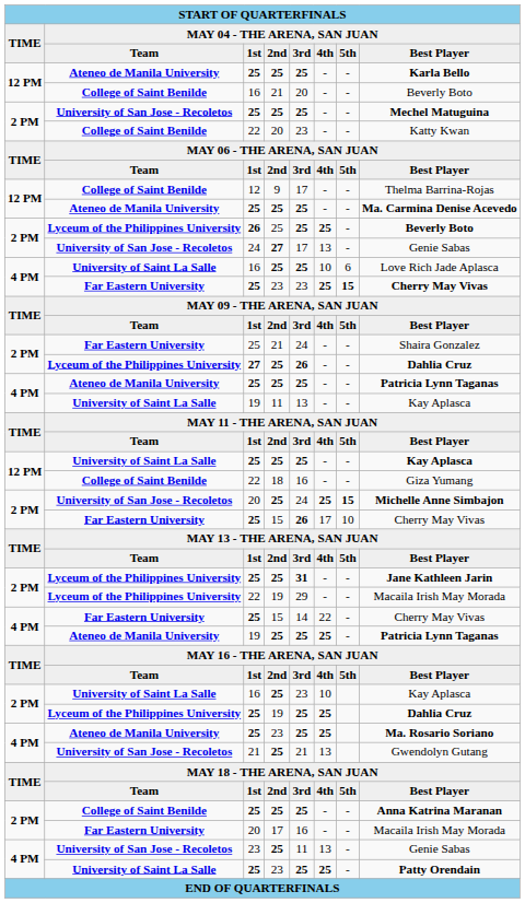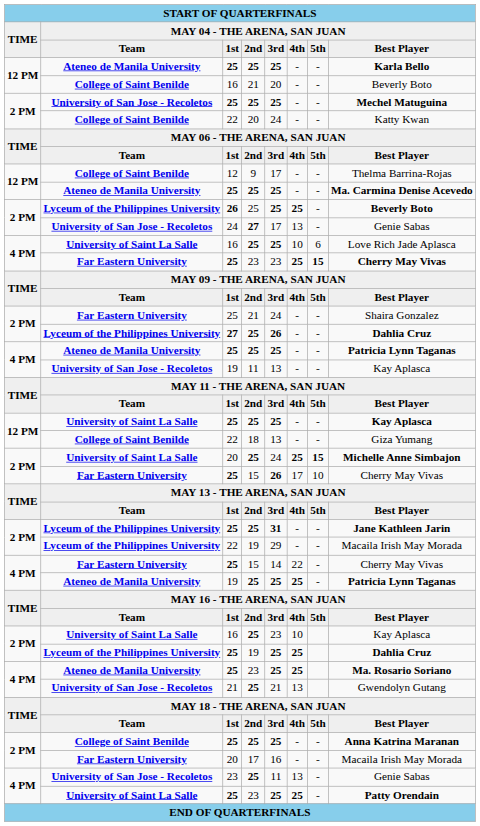 <table class="wikitable" style="text-align: center">
 <tr style="background:skyblue;">
 <td colspan=8><strong>START OF QUARTERFINALS</strong></td>
 </tr>
 <tr style="background:#efefef;">
 <td rowspan=2><strong>TIME</strong></td>
 <td colspan=7><strong>MAY 04 - THE ARENA, SAN JUAN</strong></td>
 </tr>
 <tr style="background:#efefef;">
 <td><strong>Team</strong></td>
 <td><strong>1st</strong></td>
 <td><strong>2nd</strong></td>
 <td><strong>3rd</strong></td>
 <td><strong>4th</strong></td>
 <td><strong>5th</strong></td>
 <td><strong>Best Player</strong></td>
 </tr>
 <tr>
 <td rowspan=2><strong>12 PM</strong></td>
 <td><strong><a href='#'>Ateneo de Manila University</a></strong></td>
 <td><strong>25</strong></td>
 <td><strong>25</strong></td>
 <td><strong>25</strong></td>
 <td>-</td>
 <td>-</td>
 <td><strong>Karla Bello</strong></td>
 </tr>
 <tr>
 <td><strong><a href='#'>College of Saint Benilde</a></strong></td>
 <td>16</td>
 <td>21</td>
 <td>20</td>
 <td>-</td>
 <td>-</td>
 <td>Beverly Boto</td>
 </tr>
 <tr>
 <td rowspan=2><strong>2 PM</strong></td>
 <td><strong><a href='#'>University of San Jose - Recoletos</a></strong></td>
 <td><strong>25</strong></td>
 <td><strong>25</strong></td>
 <td><strong>25</strong></td>
 <td>-</td>
 <td>-</td>
 <td><strong>Mechel Matuguina</strong></td>
 </tr>
 <tr>
 <td><strong><a href='#'>College of Saint Benilde</a></strong></td>
 <td>22</td>
 <td>20</td>
-<td>23</td>
+<td>24</td>
 <td>-</td>
 <td>-</td>
 <td>Katty Kwan</td>
 </tr>
 <tr style="background:#efefef;">
 <td rowspan=2><strong>TIME</strong></td>
 <td colspan=7><strong>MAY 06 - THE ARENA, SAN JUAN</strong></td>
 </tr>
 <tr style="background:#efefef;">
 <td><strong>Team</strong></td>
 <td><strong>1st</strong></td>
 <td><strong>2nd</strong></td>
 <td><strong>3rd</strong></td>
 <td><strong>4th</strong></td>
 <td><strong>5th</strong></td>
 <td><strong>Best Player</strong></td>
 </tr>
 <tr>
 <td rowspan=2><strong>12 PM</strong></td>
 <td><strong><a href='#'>College of Saint Benilde</a></strong></td>
 <td>12</td>
 <td>9</td>
 <td>17</td>
 <td>-</td>
 <td>-</td>
 <td>Thelma Barrina-Rojas</td>
 </tr>
 <tr>
 <td><strong><a href='#'>Ateneo de Manila University</a></strong></td>
 <td><strong>25</strong></td>
 <td><strong>25</strong></td>
 <td><strong>25</strong></td>
 <td>-</td>
 <td>-</td>
 <td><strong>Ma. Carmina Denise Acevedo</strong></td>
 </tr>
 <tr>
 <td rowspan=2><strong>2 PM</strong></td>
 <td><strong> <a href='#'>Lyceum of the Philippines University</a></strong></td>
 <td><strong>26</strong></td>
 <td>25</td>
 <td><strong>25</strong></td>
 <td><strong>25</strong></td>
 <td>-</td>
 <td><strong>Beverly Boto</strong></td>
 </tr>
 <tr>
 <td><strong><a href='#'>University of San Jose - Recoletos</a></strong></td>
 <td>24</td>
 <td><strong>27</strong></td>
 <td>17</td>
 <td>13</td>
 <td>-</td>
 <td>Genie Sabas</td>
 </tr>
 <tr>
 <td rowspan=2><strong>4 PM</strong></td>
 <td><strong><a href='#'>University of Saint La Salle</a></strong></td>
 <td>16</td>
 <td><strong>25</strong></td>
 <td><strong>25</strong></td>
 <td>10</td>
 <td>6</td>
 <td>Love Rich Jade Aplasca</td>
 </tr>
 <tr>
 <td><strong><a href='#'>Far Eastern University</a></strong></td>
 <td><strong>25</strong></td>
 <td>23</td>
 <td>23</td>
 <td><strong>25</strong></td>
 <td><strong>15</strong></td>
 <td><strong>Cherry May Vivas</strong></td>
 </tr>
 <tr style="background:#efefef;">
 <td rowspan=2><strong>TIME</strong></td>
 <td colspan=7><strong>MAY 09 - THE ARENA, SAN JUAN</strong></td>
 </tr>
 <tr style="background:#efefef;">
 <td><strong>Team</strong></td>
 <td><strong>1st</strong></td>
 <td><strong>2nd</strong></td>
 <td><strong>3rd</strong></td>
 <td><strong>4th</strong></td>
 <td><strong>5th</strong></td>
 <td><strong>Best Player</strong></td>
 </tr>
 <tr>
 <td rowspan=2><strong>2 PM</strong></td>
 <td><strong><a href='#'>Far Eastern University</a></strong></td>
 <td>25</td>
 <td>21</td>
 <td>24</td>
 <td>-</td>
 <td>-</td>
 <td>Shaira Gonzalez</td>
 </tr>
 <tr>
 <td><strong> <a href='#'>Lyceum of the Philippines University</a></strong></td>
 <td><strong>27</strong></td>
 <td><strong>25</strong></td>
 <td><strong>26</strong></td>
 <td>-</td>
 <td>-</td>
 <td><strong>Dahlia Cruz</strong></td>
 </tr>
 <tr>
 <td rowspan=2><strong>4 PM</strong></td>
 <td><strong><a href='#'>Ateneo de Manila University</a></strong></td>
 <td><strong>25</strong></td>
 <td><strong>25</strong></td>
 <td><strong>25</strong></td>
 <td>-</td>
 <td>-</td>
 <td><strong>Patricia Lynn Taganas</strong></td>
 </tr>
 <tr>
-<td><strong><a href='#'>University of Saint La Salle</a></strong></td>
+<td><strong><a href='#'>University of San Jose - Recoletos</a></strong></td>
 <td>19</td>
 <td>11</td>
 <td>13</td>
 <td>-</td>
 <td>-</td>
 <td>Kay Aplasca</td>
 </tr>
 <tr style="background:#efefef;">
 <td rowspan=2><strong>TIME</strong></td>
 <td colspan=7><strong>MAY 11 - THE ARENA, SAN JUAN</strong></td>
 </tr>
 <tr style="background:#efefef;">
 <td><strong>Team</strong></td>
 <td><strong>1st</strong></td>
 <td><strong>2nd</strong></td>
 <td><strong>3rd</strong></td>
 <td><strong>4th</strong></td>
 <td><strong>5th</strong></td>
 <td><strong>Best Player</strong></td>
 </tr>
 <tr>
 <td rowspan=2><strong>12 PM</strong></td>
 <td><strong><a href='#'>University of Saint La Salle</a></strong></td>
 <td><strong>25</strong></td>
 <td><strong>25</strong></td>
 <td><strong>25</strong></td>
 <td>-</td>
 <td>-</td>
 <td><strong>Kay Aplasca</strong></td>
 </tr>
 <tr>
 <td><strong><a href='#'>College of Saint Benilde</a></strong></td>
 <td>22</td>
 <td>18</td>
-<td>16</td>
+<td>13</td>
 <td>-</td>
 <td>-</td>
 <td>Giza Yumang</td>
 </tr>
 <tr>
 <td rowspan=2><strong>2 PM</strong></td>
-<td><strong><a href='#'>University of San Jose - Recoletos</a></strong></td>
+<td><strong><a href='#'>University of Saint La Salle</a></strong></td>
 <td>20</td>
 <td><strong>25</strong></td>
 <td>24</td>
 <td><strong>25</strong></td>
 <td><strong>15</strong></td>
 <td><strong>Michelle Anne Simbajon</strong></td>
 </tr>
 <tr>
 <td><strong><a href='#'>Far Eastern University</a></strong></td>
 <td><strong>25</strong></td>
 <td>15</td>
 <td><strong>26</strong></td>
 <td>17</td>
 <td>10</td>
 <td>Cherry May Vivas</td>
 </tr>
 <tr style="background:#efefef;">
 <td rowspan=2><strong>TIME</strong></td>
 <td colspan=7><strong>MAY 13 - THE ARENA, SAN JUAN</strong></td>
 </tr>
 <tr style="background:#efefef;">
 <td><strong>Team</strong></td>
 <td><strong>1st</strong></td>
 <td><strong>2nd</strong></td>
 <td><strong>3rd</strong></td>
 <td><strong>4th</strong></td>
 <td><strong>5th</strong></td>
 <td><strong>Best Player</strong></td>
 </tr>
 <tr>
 <td rowspan=2><strong>2 PM</strong></td>
 <td><strong> <a href='#'>Lyceum of the Philippines University</a></strong></td>
 <td><strong>25</strong></td>
 <td><strong>25</strong></td>
 <td><strong>31</strong></td>
 <td>-</td>
 <td>-</td>
 <td><strong>Jane Kathleen Jarin</strong></td>
 </tr>
 <tr>
 <td><strong> <a href='#'>Lyceum of the Philippines University</a></strong></td>
 <td>22</td>
 <td>19</td>
 <td>29</td>
 <td>-</td>
 <td>-</td>
 <td>Macaila Irish May Morada</td>
 </tr>
 <tr>
 <td rowspan=2><strong>4 PM</strong></td>
 <td><strong><a href='#'>Far Eastern University</a></strong></td>
 <td><strong>25</strong></td>
 <td>15</td>
 <td>14</td>
 <td>22</td>
 <td>-</td>
 <td>Cherry May Vivas</td>
 </tr>
 <tr>
 <td><strong><a href='#'>Ateneo de Manila University</a></strong></td>
 <td>19</td>
 <td><strong>25</strong></td>
 <td><strong>25</strong></td>
 <td><strong>25</strong></td>
 <td>-</td>
 <td><strong>Patricia Lynn Taganas</strong></td>
 </tr>
 <tr style="background:#efefef;">
 <td rowspan=2><strong>TIME</strong></td>
 <td colspan=7><strong>MAY 16 - THE ARENA, SAN JUAN</strong></td>
 </tr>
 <tr style="background:#efefef;">
 <td><strong>Team</strong></td>
 <td><strong>1st</strong></td>
 <td><strong>2nd</strong></td>
 <td><strong>3rd</strong></td>
 <td><strong>4th</strong></td>
 <td><strong>5th</strong></td>
 <td><strong>Best Player</strong></td>
 </tr>
 <tr>
 <td rowspan=2><strong>2 PM</strong></td>
 <td><strong><a href='#'>University of Saint La Salle</a></strong></td>
 <td>16</td>
 <td><strong>25</strong></td>
 <td>23</td>
 <td>10</td>
 <td></td>
 <td>Kay Aplasca</td>
 </tr>
 <tr>
 <td><strong> <a href='#'>Lyceum of the Philippines University</a></strong></td>
 <td><strong>25</strong></td>
 <td>19</td>
 <td><strong>25</strong></td>
 <td><strong>25</strong></td>
 <td></td>
 <td><strong>Dahlia Cruz</strong></td>
 </tr>
 <tr>
 <td rowspan=2><strong>4 PM</strong></td>
 <td><strong><a href='#'>Ateneo de Manila University</a></strong></td>
 <td><strong>25</strong></td>
 <td>23</td>
 <td><strong>25</strong></td>
 <td><strong>25</strong></td>
 <td></td>
 <td><strong>Ma. Rosario Soriano</strong></td>
 </tr>
 <tr>
 <td><strong><a href='#'>University of San Jose - Recoletos</a></strong></td>
 <td>21</td>
 <td><strong>25</strong></td>
 <td>21</td>
 <td>13</td>
 <td></td>
 <td>Gwendolyn Gutang</td>
 </tr>
 <tr style="background:#efefef;">
 <td rowspan=2><strong>TIME</strong></td>
 <td colspan=7><strong>MAY 18 - THE ARENA, SAN JUAN</strong></td>
 </tr>
 <tr style="background:#efefef;">
 <td><strong>Team</strong></td>
 <td><strong>1st</strong></td>
 <td><strong>2nd</strong></td>
 <td><strong>3rd</strong></td>
 <td><strong>4th</strong></td>
 <td><strong>5th</strong></td>
 <td><strong>Best Player</strong></td>
 </tr>
 <tr>
 <td rowspan=2><strong>2 PM</strong></td>
 <td><strong><a href='#'>College of Saint Benilde</a></strong></td>
 <td><strong>25</strong></td>
 <td><strong>25</strong></td>
 <td><strong>25</strong></td>
 <td>-</td>
 <td>-</td>
 <td><strong>Anna Katrina Maranan</strong></td>
 </tr>
 <tr>
 <td><strong><a href='#'>Far Eastern University</a></strong></td>
 <td>20</td>
 <td>17</td>
 <td>16</td>
 <td>-</td>
 <td>-</td>
 <td>Macaila Irish May Morada</td>
 </tr>
 <tr>
 <td rowspan=2><strong>4 PM</strong></td>
 <td><strong><a href='#'>University of San Jose - Recoletos</a></strong></td>
 <td>23</td>
 <td><strong>25</strong></td>
 <td>11</td>
 <td>13</td>
 <td>-</td>
 <td>Genie Sabas</td>
 </tr>
 <tr>
 <td><strong><a href='#'>University of Saint La Salle</a></strong></td>
 <td><strong>25</strong></td>
 <td>23</td>
 <td><strong>25</strong></td>
 <td><strong>25</strong></td>
 <td>-</td>
 <td><strong>Patty Orendain</strong></td>
 </tr>
 <tr style="background:skyblue;">
 <td colspan=8><strong>END OF QUARTERFINALS</strong></td>
 </tr>
 </table>
